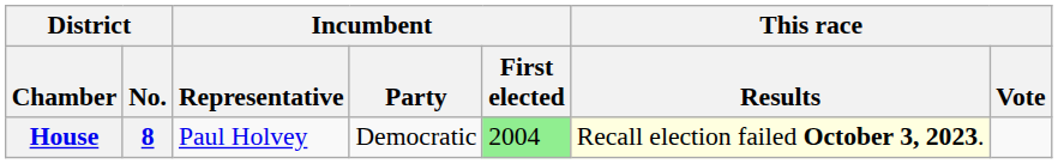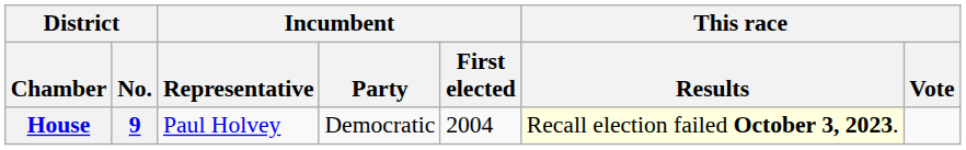 <table class="wikitable sortable">
 <tr valign="bottom">
 <th colspan="2">District</th>
 <th colspan="3">Incumbent</th>
 <th colspan="2">This race</th>
 </tr>
 <tr valign="bottom">
 <th>Chamber</th>
 <th>No.</th>
 <th>Representative</th>
 <th>Party</th>
 <th>First<br>elected</th>
 <th>Results</th>
 <th>Vote</th>
 </tr>
 <tr>
 <th><a href='#'>House</a></th>
-<th><a href='#'>8</a></th>
+<th><a href='#'>9</a></th>
 <td><a href='#'>Paul Holvey</a></td>
 <td>Democratic</td>
-<td style="background: lightgreen;">2004<br></td>
+<td>2004<br></td>
 <td style="background: lightyellow;">Recall election failed <strong>October 3, 2023</strong>.</td>
 <td nowrap=""></td>
 </tr>
 </table>
